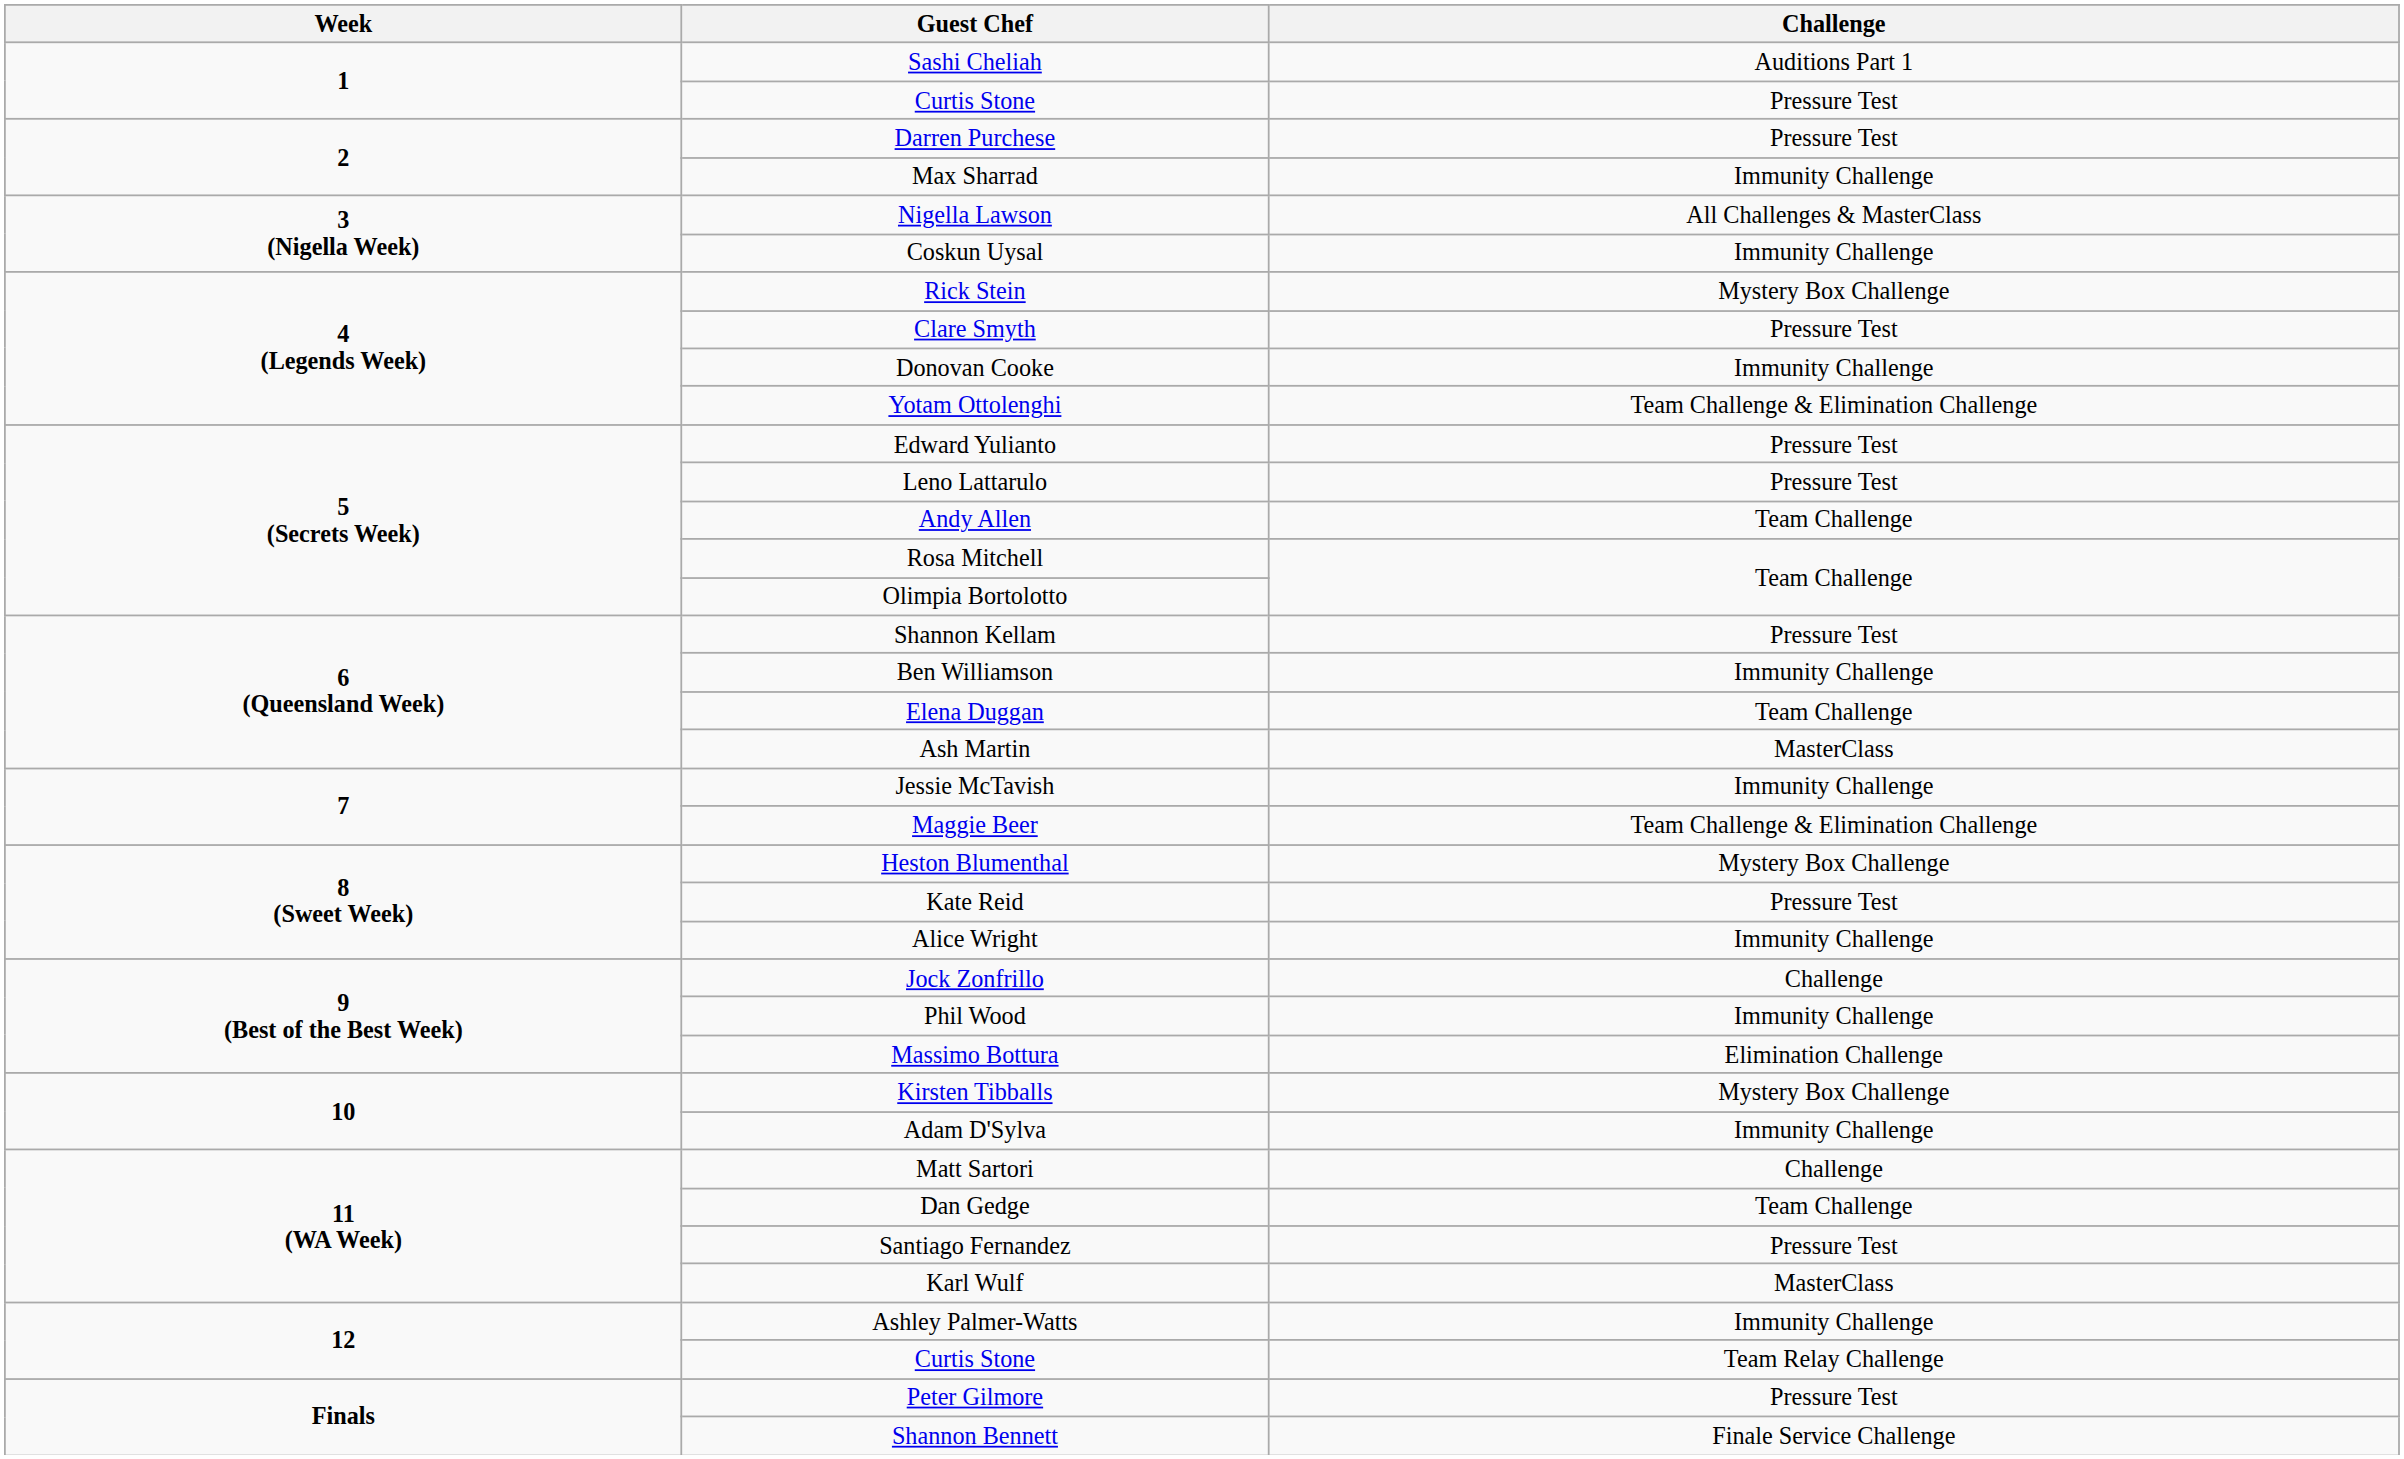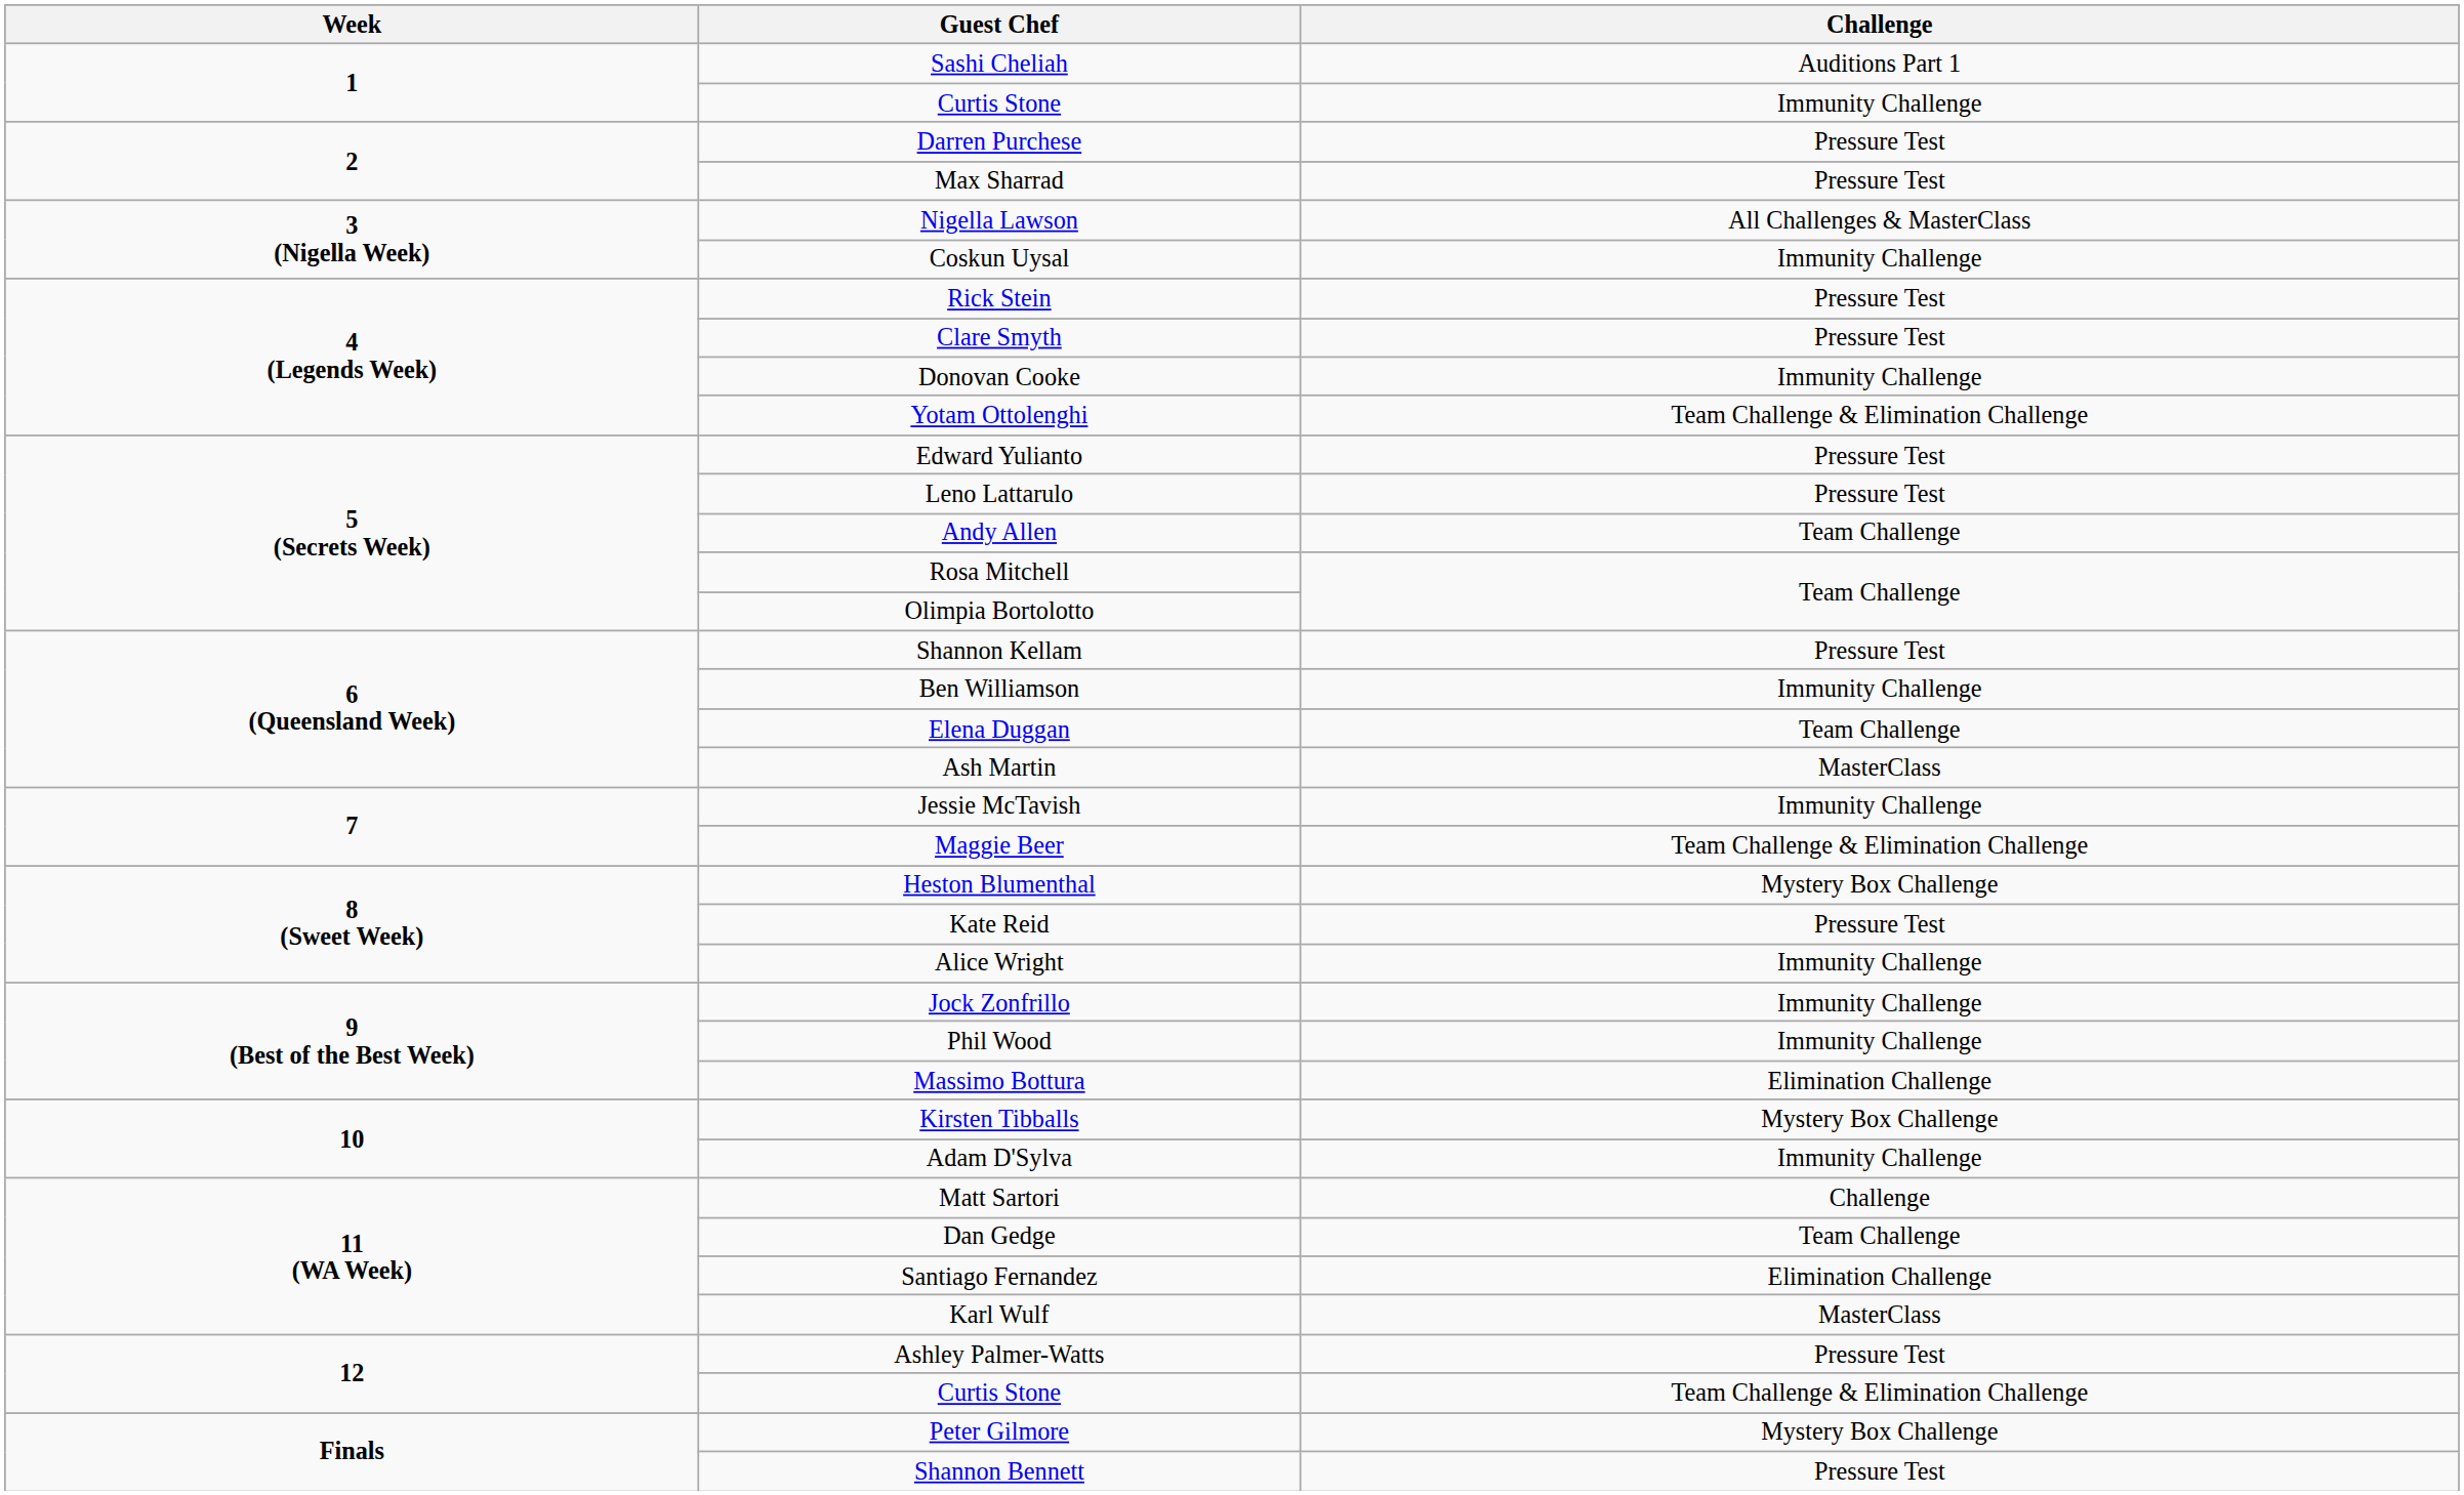 <table class="wikitable" style="text-align:center; width:85%; font-size:85%; line-height:15px">
 <tr>
 <th>Week</th>
 <th>Guest Chef</th>
 <th>Challenge</th>
 </tr>
 <tr>
 <td rowspan="2"><strong>1</strong></td>
 <td><a href='#'>Sashi Cheliah</a></td>
 <td rowspan="1">Auditions Part 1</td>
 </tr>
 <tr>
 <td><a href='#'>Curtis Stone</a></td>
-<td>Pressure Test</td>
+<td rowspan="1" 1>Immunity Challenge</td>
 </tr>
 <tr>
 <td rowspan="2"><strong>2</strong></td>
 <td><a href='#'>Darren Purchese</a></td>
 <td>Pressure Test</td>
 </tr>
 <tr>
 <td>Max Sharrad</td>
-<td rowspan="1" 1>Immunity Challenge</td>
+<td>Pressure Test</td>
 </tr>
 <tr>
 <td rowspan="2"><strong>3<br>(Nigella Week)</strong></td>
 <td><a href='#'>Nigella Lawson</a></td>
 <td>All Challenges & MasterClass</td>
 </tr>
 <tr>
 <td>Coskun Uysal</td>
 <td rowspan="1" 1>Immunity Challenge</td>
 </tr>
 <tr>
 <td rowspan="4"><strong>4<br>(Legends Week)</strong></td>
 <td><a href='#'>Rick Stein</a></td>
-<td>Mystery Box Challenge</td>
+<td>Pressure Test</td>
 </tr>
 <tr>
 <td><a href='#'>Clare Smyth</a></td>
 <td>Pressure Test</td>
 </tr>
 <tr>
 <td>Donovan Cooke</td>
 <td>Immunity Challenge</td>
 </tr>
 <tr>
 <td><a href='#'>Yotam Ottolenghi</a></td>
 <td>Team Challenge & Elimination Challenge</td>
 </tr>
 <tr>
 <td rowspan="5"><strong>5<br>(Secrets Week)</strong></td>
 <td>Edward Yulianto</td>
 <td>Pressure Test</td>
 </tr>
 <tr>
 <td>Leno Lattarulo</td>
 <td>Pressure Test</td>
 </tr>
 <tr>
 <td><a href='#'>Andy Allen</a></td>
 <td>Team Challenge</td>
 </tr>
 <tr>
 <td>Rosa Mitchell</td>
 <td rowspan="2">Team Challenge</td>
 </tr>
 <tr>
 <td>Olimpia Bortolotto</td>
 </tr>
 <tr>
 <td rowspan="4"><strong>6<br>(Queensland Week)</strong></td>
 <td>Shannon Kellam</td>
 <td>Pressure Test</td>
 </tr>
 <tr>
 <td>Ben Williamson</td>
 <td>Immunity Challenge</td>
 </tr>
 <tr>
 <td><a href='#'>Elena Duggan</a></td>
 <td>Team Challenge</td>
 </tr>
 <tr>
 <td>Ash Martin</td>
 <td>MasterClass</td>
 </tr>
 <tr>
 <td rowspan="2"><strong>7</strong></td>
 <td>Jessie McTavish</td>
 <td>Immunity Challenge</td>
 </tr>
 <tr>
 <td><a href='#'>Maggie Beer</a></td>
 <td>Team Challenge & Elimination Challenge</td>
 </tr>
 <tr>
 <td rowspan="3"><strong>8<br>(Sweet Week)</strong></td>
 <td><a href='#'>Heston Blumenthal</a></td>
 <td>Mystery Box Challenge</td>
 </tr>
 <tr>
 <td>Kate Reid</td>
 <td>Pressure Test</td>
 </tr>
 <tr>
 <td>Alice Wright</td>
 <td>Immunity Challenge</td>
 </tr>
 <tr>
 <td rowspan="3"><strong>9<br>(Best of the Best Week)</strong></td>
 <td><a href='#'>Jock Zonfrillo</a></td>
-<td>Challenge</td>
+<td rowspan="1" 1>Immunity Challenge</td>
 </tr>
 <tr>
 <td>Phil Wood</td>
 <td>Immunity Challenge</td>
 </tr>
 <tr>
 <td><a href='#'>Massimo Bottura</a></td>
 <td>Elimination Challenge</td>
 </tr>
 <tr>
 <td rowspan="2"><strong>10</strong></td>
 <td><a href='#'>Kirsten Tibballs</a></td>
 <td>Mystery Box Challenge</td>
 </tr>
 <tr>
 <td>Adam D'Sylva</td>
 <td>Immunity Challenge</td>
 </tr>
 <tr>
 <td rowspan="4"><strong>11<br>(WA Week)</strong></td>
 <td>Matt Sartori</td>
 <td>Challenge</td>
 </tr>
 <tr>
 <td>Dan Gedge</td>
 <td>Team Challenge</td>
 </tr>
 <tr>
 <td>Santiago Fernandez</td>
-<td>Pressure Test</td>
+<td>Elimination Challenge</td>
 </tr>
 <tr>
 <td>Karl Wulf</td>
 <td>MasterClass</td>
 </tr>
 <tr>
 <td rowspan="2"><strong>12</strong></td>
 <td>Ashley Palmer-Watts</td>
-<td rowspan="1" 1>Immunity Challenge</td>
+<td>Pressure Test</td>
 </tr>
 <tr>
 <td><a href='#'>Curtis Stone</a></td>
-<td>Team Relay Challenge</td>
+<td>Team Challenge & Elimination Challenge</td>
 </tr>
 <tr>
 <td rowspan="2"><strong>Finals</strong></td>
 <td><a href='#'>Peter Gilmore</a></td>
-<td>Pressure Test</td>
+<td>Mystery Box Challenge</td>
 </tr>
 <tr>
 <td><a href='#'>Shannon Bennett</a></td>
-<td>Finale Service Challenge</td>
+<td>Pressure Test</td>
 </tr>
 </table>
